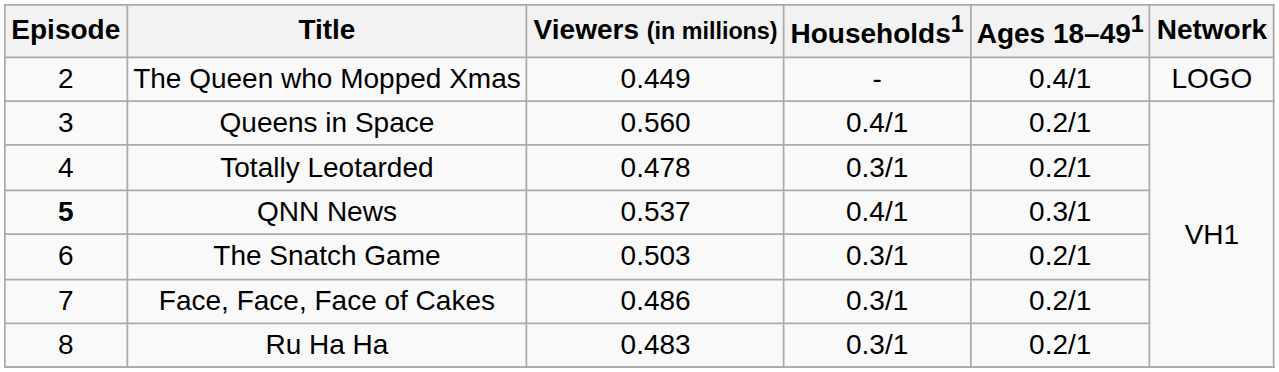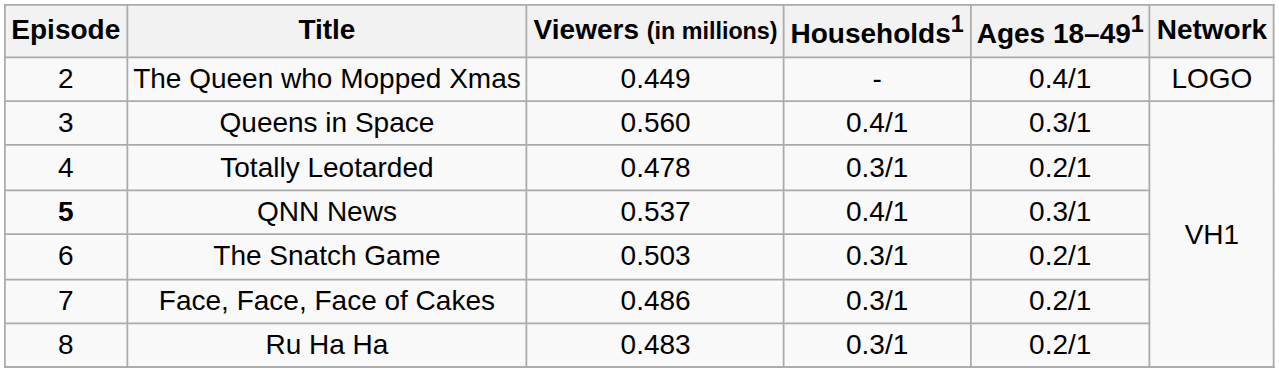 <table class="wikitable" style="text-align:center;">
 <tr style="background-color:#E0E0E0">
 <th>Episode</th>
 <th>Title</th>
 <th>Viewers <small>(in millions)</small></th>
 <th>Households<sup>1</sup></th>
 <th>Ages 18–49<sup>1</sup></th>
 <th>Network</th>
 </tr>
 <tr>
 <td>2</td>
 <td>The Queen who Mopped Xmas</td>
 <td>0.449</td>
 <td>-</td>
 <td>0.4/1</td>
 <td>LOGO</td>
 </tr>
 <tr>
 <td>3</td>
 <td>Queens in Space</td>
 <td>0.560</td>
 <td>0.4/1</td>
-<td>0.2/1</td>
+<td>0.3/1</td>
 <td rowspan="6">VH1</td>
 </tr>
 <tr>
 <td>4</td>
 <td>Totally Leotarded</td>
 <td>0.478</td>
 <td>0.3/1</td>
 <td>0.2/1</td>
 </tr>
 <tr>
 <td><strong>5</strong></td>
 <td>QNN News</td>
 <td>0.537</td>
 <td>0.4/1</td>
 <td>0.3/1</td>
 </tr>
 <tr>
 <td>6</td>
 <td>The Snatch Game</td>
 <td>0.503</td>
 <td>0.3/1</td>
 <td>0.2/1</td>
 </tr>
 <tr>
 <td>7</td>
 <td>Face, Face, Face of Cakes</td>
 <td>0.486</td>
 <td>0.3/1</td>
 <td>0.2/1</td>
 </tr>
 <tr>
 <td>8</td>
 <td>Ru Ha Ha</td>
 <td>0.483</td>
 <td>0.3/1</td>
 <td>0.2/1</td>
 </tr>
 <tr>
 </tr>
 </table>
